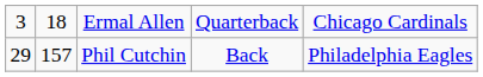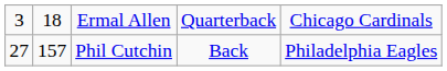 <table class="wikitable" style="text-align:center">
 <tr>
 <td>3</td>
 <td>18</td>
 <td><a href='#'>Ermal Allen</a></td>
 <td><a href='#'>Quarterback</a></td>
 <td><a href='#'>Chicago Cardinals</a></td>
 </tr>
 <tr>
-<td>29</td>
+<td>27</td>
 <td>157</td>
 <td><a href='#'>Phil Cutchin</a></td>
 <td><a href='#'>Back</a></td>
 <td><a href='#'>Philadelphia Eagles</a></td>
 </tr>
 </table>
